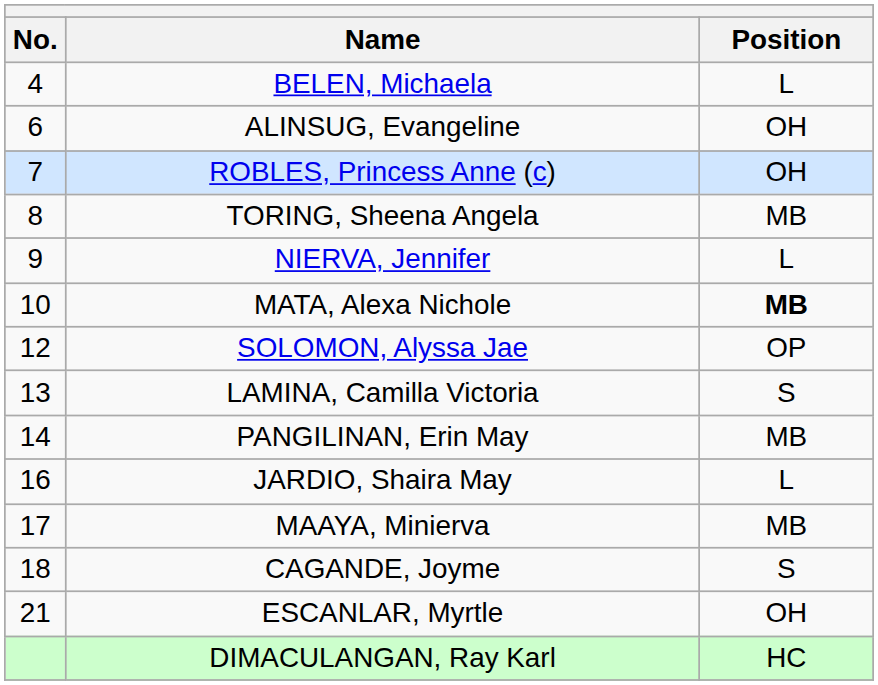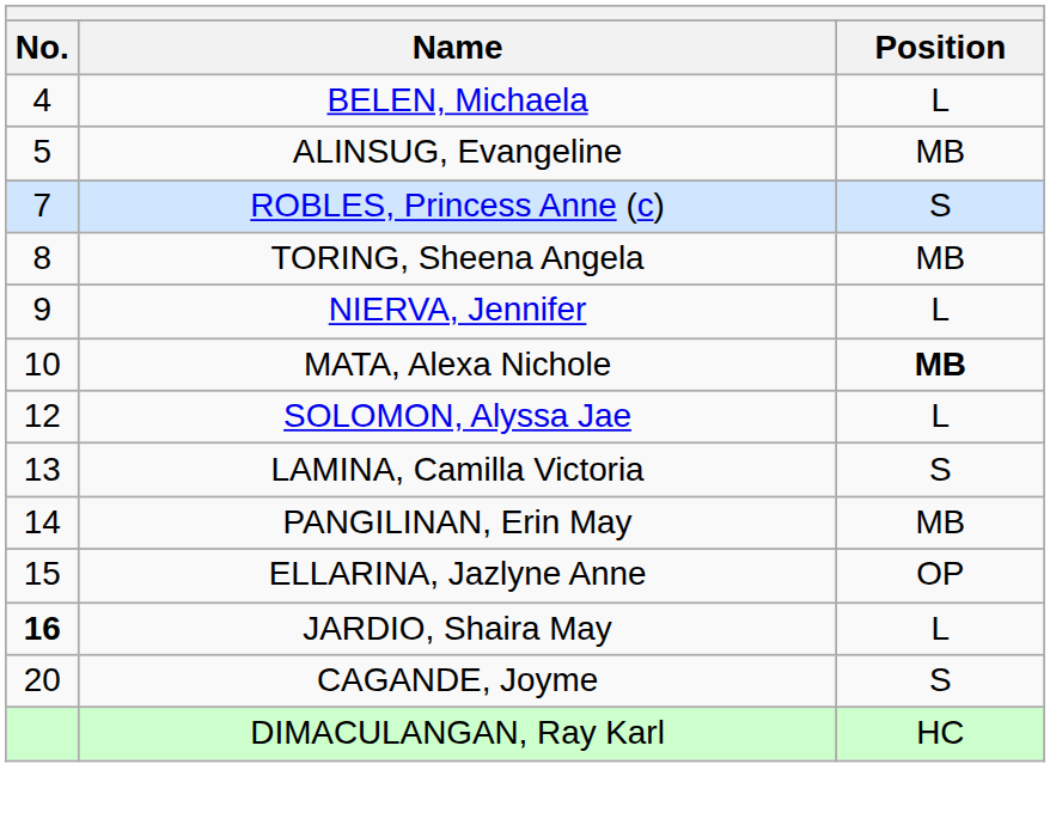 <table class="wikitable mw-collapsible mw-collapsed" style="text-align:center; width:500px; border:none">
 <tr>
 <th style="text-align:center" colspan="3"></th>
 </tr>
 <tr>
 <th style="width:7%">No.</th>
 <th>Name</th>
 <th style="width:20%">Position</th>
 </tr>
 <tr>
 <td>4</td>
 <td><a href='#'>BELEN, Michaela</a></td>
 <td>L</td>
 </tr>
 <tr>
-<td>6</td>
+<td>5</td>
 <td>ALINSUG, Evangeline</td>
-<td>OH</td>
+<td>MB</td>
 </tr>
 <tr bgcolor=#D0E6FF>
 <td>7</td>
 <td><a href='#'>ROBLES, Princess Anne</a> (<a href='#'>c</a>)</td>
-<td>OH</td>
+<td>S</td>
 </tr>
 <tr>
 <td>8</td>
 <td>TORING, Sheena Angela</td>
 <td>MB</td>
 </tr>
 <tr>
 <td>9</td>
 <td><a href='#'>NIERVA, Jennifer</a></td>
 <td>L</td>
 </tr>
 <tr>
 <td>10</td>
 <td>MATA, Alexa Nichole</td>
 <td><strong>MB</strong></td>
 </tr>
 <tr>
 <td>12</td>
 <td><a href='#'>SOLOMON, Alyssa Jae</a></td>
-<td>OP</td>
+<td>L</td>
 </tr>
 <tr>
 <td>13</td>
 <td>LAMINA, Camilla Victoria</td>
 <td>S</td>
 </tr>
 <tr>
 <td>14</td>
 <td>PANGILINAN, Erin May</td>
 <td>MB</td>
 </tr>
 <tr>
-<td>16</td>
+<td>15</td>
+<td>ELLARINA, Jazlyne Anne</td>
+<td>OP</td>
+</tr>
+<tr>
+<td><strong>16</strong></td>
 <td>JARDIO, Shaira May</td>
 <td>L</td>
 </tr>
 <tr>
-<td>17</td>
-<td>MAAYA, Minierva</td>
-<td>MB</td>
-</tr>
-<tr>
-<td>18</td>
+<td>20</td>
 <td>CAGANDE, Joyme</td>
 <td>S</td>
-</tr>
-<tr>
-<td>21</td>
-<td>ESCANLAR, Myrtle</td>
-<td>OH</td>
 </tr>
 <tr bgcolor=#CCFFCC>
 <td></td>
 <td>DIMACULANGAN, Ray Karl</td>
 <td>HC</td>
 </tr>
 </table>
